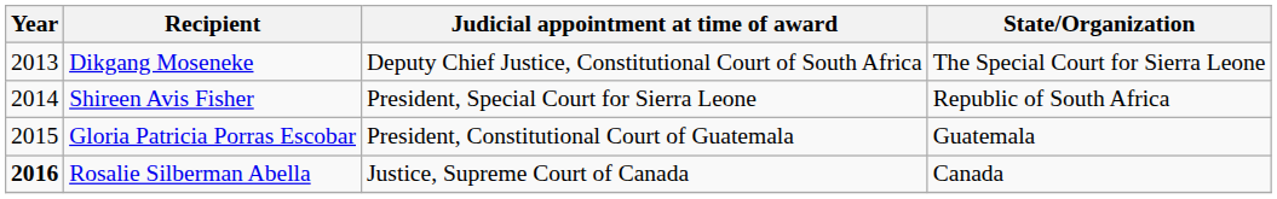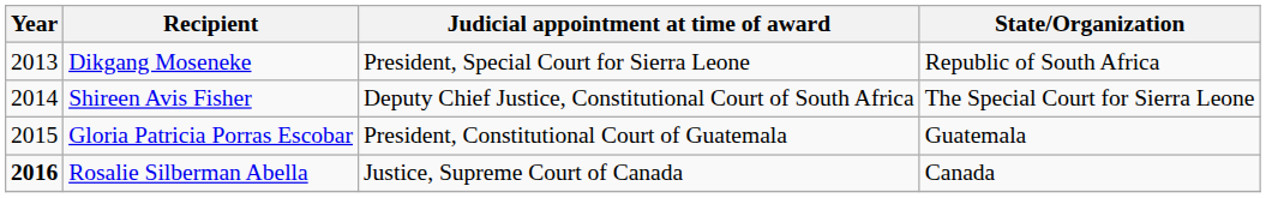 <table class="wikitable sortable">
 <tr>
 <th>Year</th>
 <th>Recipient</th>
 <th>Judicial appointment at time of award</th>
 <th>State/Organization</th>
 </tr>
 <tr>
 <td>2013</td>
 <td><a href='#'>Dikgang Moseneke</a></td>
-<td>Deputy Chief Justice, Constitutional Court of South Africa</td>
-<td>The Special Court for Sierra Leone</td>
+<td>President, Special Court for Sierra Leone</td>
+<td>Republic of South Africa</td>
 </tr>
 <tr>
 <td>2014</td>
 <td><a href='#'>Shireen Avis Fisher</a></td>
-<td>President, Special Court for Sierra Leone</td>
-<td>Republic of South Africa</td>
+<td>Deputy Chief Justice, Constitutional Court of South Africa</td>
+<td>The Special Court for Sierra Leone</td>
 </tr>
 <tr>
 <td>2015</td>
 <td><a href='#'>Gloria Patricia Porras Escobar</a></td>
 <td>President, Constitutional Court of Guatemala</td>
 <td>Guatemala</td>
 </tr>
 <tr>
 <td><strong>2016</strong></td>
 <td><a href='#'>Rosalie Silberman Abella</a></td>
 <td>Justice, Supreme Court of Canada</td>
 <td>Canada</td>
 </tr>
 <tr>
 </tr>
 </table>
